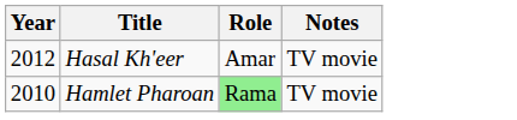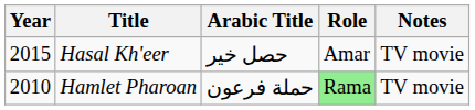 <table class="wikitable">
 <tr>
 <th>Year</th>
 <th>Title</th>
+<th>Arabic Title</th>
 <th>Role</th>
 <th>Notes</th>
 </tr>
 <tr>
-<td>2012</td>
+<td>2015</td>
 <td><em>Hasal Kh'eer</em></td>
+<td>حصل خير</td>
 <td>Amar</td>
 <td>TV movie</td>
 </tr>
 <tr>
 <td>2010</td>
 <td><em>Hamlet Pharoan</em></td>
+<td>حملة فرعون</td>
 <td style="background: lightgreen;">Rama</td>
 <td>TV movie</td>
 </tr>
 </table>
